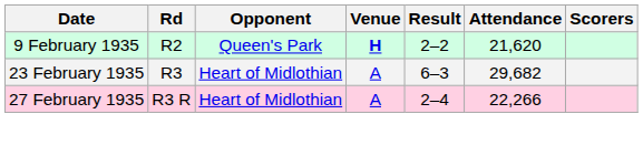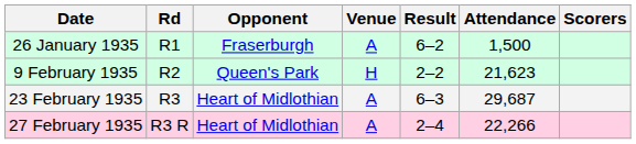 <table class="wikitable sortable" style="font-size:95%; text-align:center">
 <tr>
 <th>Date</th>
 <th>Rd</th>
 <th>Opponent</th>
 <th>Venue</th>
 <th>Result</th>
 <th>Attendance</th>
 <th>Scorers</th>
 </tr>
 <tr bgcolor = "#d0ffe3">
+<td>26 January 1935</td>
+<td>R1</td>
+<td><a href='#'>Fraserburgh</a></td>
+<td><a href='#'>A</a></td>
+<td>6–2</td>
+<td>1,500</td>
+<td></td>
+</tr>
+<tr bgcolor = "#d0ffe3">
 <td>9 February 1935</td>
 <td>R2</td>
 <td><a href='#'>Queen's Park</a></td>
-<td><strong><a href='#'>H</a></strong></td>
+<td><a href='#'>H</a></td>
 <td>2–2</td>
-<td>21,620</td>
+<td>21,623</td>
 <td></td>
 </tr>
 <tr bgcolor = "#f3f3f3">
 <td>23 February 1935</td>
 <td>R3</td>
 <td><a href='#'>Heart of Midlothian</a></td>
 <td><a href='#'>A</a></td>
 <td>6–3</td>
-<td>29,682</td>
+<td>29,687</td>
 <td></td>
 </tr>
 <tr bgcolor = "#ffd0e3">
 <td>27 February 1935</td>
 <td>R3 R</td>
 <td><a href='#'>Heart of Midlothian</a></td>
 <td><a href='#'>A</a></td>
 <td>2–4</td>
 <td>22,266</td>
 <td></td>
 </tr>
 </table>
